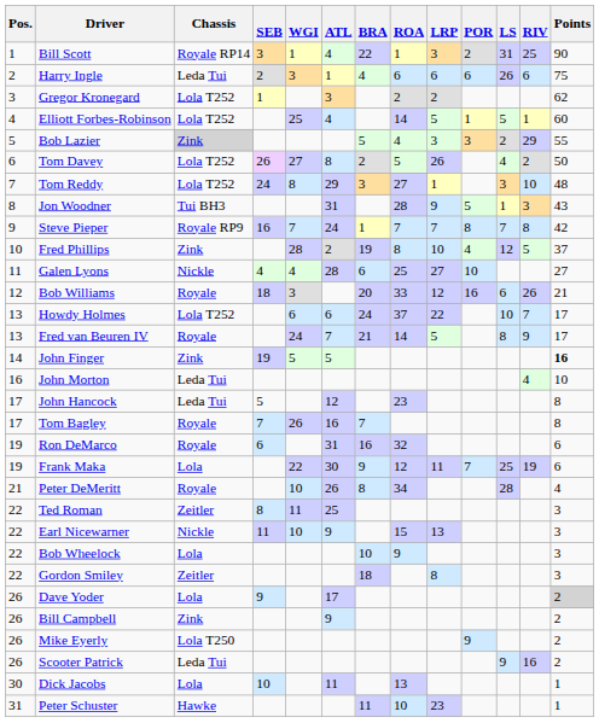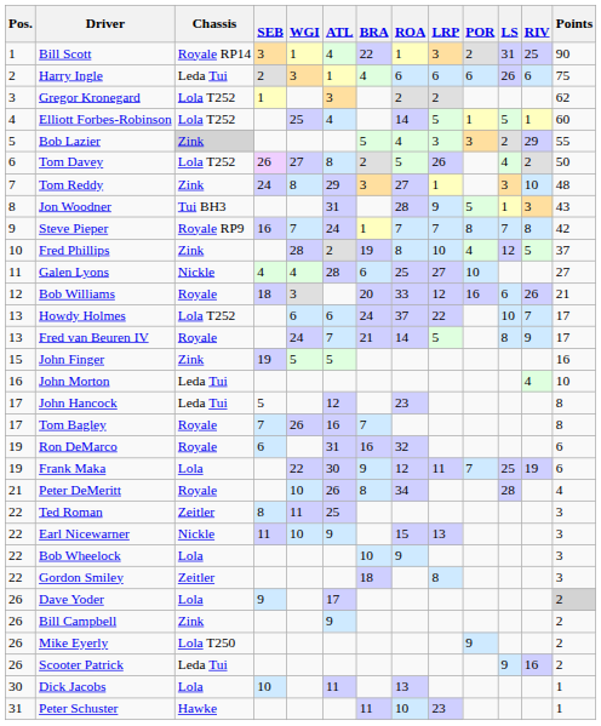 <table class="wikitable">
 <tr>
 <th>Pos.</th>
 <th>Driver</th>
 <th>Chassis</th>
 <th> <br> <a href='#'>SEB</a></th>
 <th> <br> <a href='#'>WGI</a></th>
 <th> <br> <a href='#'>ATL</a></th>
 <th> <br> <a href='#'>BRA</a></th>
 <th> <br> <a href='#'>ROA</a></th>
 <th> <br> <a href='#'>LRP</a></th>
 <th> <br> <a href='#'>POR</a></th>
 <th> <br> <a href='#'>LS</a></th>
 <th> <br> <a href='#'>RIV</a></th>
 <th>Points</th>
 </tr>
 <tr>
 <td>1</td>
 <td> <a href='#'>Bill Scott</a></td>
 <td><a href='#'>Royale</a> RP14</td>
 <td style="background:#FFDF9F;">3</td>
 <td style="background:#FFFFBF;">1</td>
 <td style="background:#DFFFDF;">4</td>
 <td style="background:#CFCFFF;">22</td>
 <td style="background:#FFFFBF;">1</td>
 <td style="background:#FFDF9F;">3</td>
 <td style="background:#DFDFDF;">2</td>
 <td style="background:#CFCFFF;">31</td>
 <td style="background:#CFCFFF;">25</td>
 <td>90</td>
 </tr>
 <tr>
 <td>2</td>
 <td> <a href='#'>Harry Ingle</a></td>
 <td>Leda <a href='#'>Tui</a></td>
 <td style="background:#DFDFDF;">2</td>
 <td style="background:#FFDF9F;">3</td>
 <td style="background:#FFFFBF;">1</td>
 <td style="background:#DFFFDF;">4</td>
 <td style="background:#CFEAFF;">6</td>
 <td style="background:#CFEAFF;">6</td>
 <td style="background:#CFEAFF;">6</td>
 <td style="background:#CFCFFF;">26</td>
 <td style="background:#CFEAFF;">6</td>
 <td>75</td>
 </tr>
 <tr>
 <td>3</td>
 <td> <a href='#'>Gregor Kronegard</a></td>
 <td><a href='#'>Lola</a> T252</td>
 <td style="background:#FFFFBF;">1</td>
 <td></td>
 <td style="background:#FFDF9F;">3</td>
 <td></td>
 <td style="background:#DFDFDF;">2</td>
 <td style="background:#DFDFDF;">2</td>
 <td></td>
 <td></td>
 <td></td>
 <td>62</td>
 </tr>
 <tr>
 <td>4</td>
 <td> <a href='#'>Elliott Forbes-Robinson</a></td>
 <td><a href='#'>Lola</a> T252</td>
 <td></td>
 <td style="background:#CFCFFF;">25</td>
 <td style="background:#CFEAFF;">4</td>
 <td></td>
 <td style="background:#CFCFFF;">14</td>
 <td style="background:#DFFFDF;">5</td>
 <td style="background:#FFFFBF;">1</td>
 <td style="background:#DFFFDF;">5</td>
 <td style="background:#FFFFBF;">1</td>
 <td>60</td>
 </tr>
 <tr>
 <td>5</td>
 <td> <a href='#'>Bob Lazier</a></td>
 <td style="background: lightgrey;"><a href='#'>Zink</a></td>
 <td></td>
 <td></td>
 <td></td>
 <td style="background:#DFFFDF;">5</td>
 <td style="background:#DFFFDF;">4</td>
 <td style="background:#DFFFDF;">3</td>
 <td style="background:#FFDF9F;">3</td>
 <td style="background:#DFDFDF;">2</td>
 <td style="background:#CFCFFF;">29</td>
 <td>55</td>
 </tr>
 <tr>
 <td>6</td>
 <td> <a href='#'>Tom Davey</a></td>
 <td><a href='#'>Lola</a> T252</td>
 <td style="background:#EFCFFF;">26</td>
 <td style="background:#CFCFFF;">27</td>
 <td style="background:#CFEAFF;">8</td>
 <td style="background:#DFDFDF;">2</td>
 <td style="background:#DFFFDF;">5</td>
 <td style="background:#CFCFFF;">26</td>
 <td></td>
 <td style="background:#DFFFDF;">4</td>
 <td style="background:#DFDFDF;">2</td>
 <td>50</td>
 </tr>
 <tr>
 <td>7</td>
 <td> <a href='#'>Tom Reddy</a></td>
-<td><a href='#'>Lola</a> T252</td>
+<td><a href='#'>Zink</a></td>
 <td style="background:#CFCFFF;">24</td>
 <td style="background:#CFEAFF;">8</td>
 <td style="background:#CFCFFF;">29</td>
 <td style="background:#FFDF9F;">3</td>
 <td style="background:#CFCFFF;">27</td>
 <td style="background:#FFFFBF;">1</td>
 <td></td>
 <td style="background:#FFDF9F;">3</td>
 <td style="background:#CFEAFF;">10</td>
 <td>48</td>
 </tr>
 <tr>
 <td>8</td>
 <td> <a href='#'>Jon Woodner</a></td>
 <td><a href='#'>Tui</a> BH3</td>
 <td></td>
 <td></td>
 <td style="background:#CFCFFF;">31</td>
 <td></td>
 <td style="background:#CFCFFF;">28</td>
 <td style="background:#CFEAFF;">9</td>
 <td style="background:#DFFFDF;">5</td>
 <td style="background:#FFFFBF;">1</td>
 <td style="background:#FFDF9F;">3</td>
 <td>43</td>
 </tr>
 <tr>
 <td>9</td>
 <td> <a href='#'>Steve Pieper</a></td>
 <td><a href='#'>Royale</a> RP9</td>
 <td style="background:#CFCFFF;">16</td>
 <td style="background:#CFEAFF;">7</td>
 <td style="background:#CFCFFF;">24</td>
 <td style="background:#FFFFBF;">1</td>
 <td style="background:#CFEAFF;">7</td>
 <td style="background:#CFEAFF;">7</td>
 <td style="background:#CFEAFF;">8</td>
 <td style="background:#CFEAFF;">7</td>
 <td style="background:#CFEAFF;">8</td>
 <td>42</td>
 </tr>
 <tr>
 <td>10</td>
 <td> <a href='#'>Fred Phillips</a></td>
 <td><a href='#'>Zink</a></td>
 <td></td>
 <td style="background:#CFCFFF;">28</td>
 <td style="background:#DFDFDF;">2</td>
 <td style="background:#CFCFFF;">19</td>
 <td style="background:#CFEAFF;">8</td>
 <td style="background:#CFEAFF;">10</td>
 <td style="background:#DFFFDF;">4</td>
 <td style="background:#CFCFFF;">12</td>
 <td style="background:#DFFFDF;">5</td>
 <td>37</td>
 </tr>
 <tr>
 <td>11</td>
 <td> <a href='#'>Galen Lyons</a></td>
 <td><a href='#'>Nickle</a></td>
 <td style="background:#DFFFDF;">4</td>
 <td style="background:#DFFFDF;">4</td>
 <td style="background:#CFCFFF;">28</td>
 <td style="background:#CFEAFF;">6</td>
 <td style="background:#CFCFFF;">25</td>
 <td style="background:#CFCFFF;">27</td>
 <td style="background:#CFEAFF;">10</td>
 <td></td>
 <td></td>
 <td>27</td>
 </tr>
 <tr>
 <td>12</td>
 <td> <a href='#'>Bob Williams</a></td>
 <td><a href='#'>Royale</a></td>
 <td style="background:#CFCFFF;">18</td>
 <td style="background:#DFDFDF;">3</td>
 <td></td>
 <td style="background:#CFCFFF;">20</td>
 <td style="background:#CFCFFF;">33</td>
 <td style="background:#CFCFFF;">12</td>
 <td style="background:#CFCFFF;">16</td>
 <td style="background:#CFEAFF;">6</td>
 <td style="background:#CFCFFF;">26</td>
 <td>21</td>
 </tr>
 <tr>
 <td>13</td>
 <td> <a href='#'>Howdy Holmes</a></td>
 <td><a href='#'>Lola</a> T252</td>
 <td></td>
 <td style="background:#CFEAFF;">6</td>
 <td style="background:#CFEAFF;">6</td>
 <td style="background:#CFCFFF;">24</td>
 <td style="background:#CFCFFF;">37</td>
 <td style="background:#CFCFFF;">22</td>
 <td></td>
 <td style="background:#CFEAFF;">10</td>
 <td style="background:#CFEAFF;">7</td>
 <td>17</td>
 </tr>
 <tr>
 <td>13</td>
 <td> <a href='#'>Fred van Beuren IV</a></td>
 <td><a href='#'>Royale</a></td>
 <td></td>
 <td style="background:#CFCFFF;">24</td>
 <td style="background:#CFEAFF;">7</td>
 <td style="background:#CFCFFF;">21</td>
 <td style="background:#CFCFFF;">14</td>
 <td style="background:#DFFFDF;">5</td>
 <td></td>
 <td style="background:#CFEAFF;">8</td>
 <td style="background:#CFEAFF;">9</td>
 <td>17</td>
 </tr>
 <tr>
-<td>14</td>
+<td>15</td>
 <td> <a href='#'>John Finger</a></td>
 <td><a href='#'>Zink</a></td>
 <td style="background:#CFCFFF;">19</td>
 <td style="background:#DFFFDF;">5</td>
 <td style="background:#DFFFDF;">5</td>
 <td></td>
 <td></td>
 <td></td>
 <td></td>
 <td></td>
 <td></td>
-<td><strong>16</strong></td>
+<td>16</td>
 </tr>
 <tr>
 <td>16</td>
 <td> <a href='#'>John Morton</a></td>
 <td>Leda <a href='#'>Tui</a></td>
 <td></td>
 <td></td>
 <td></td>
 <td></td>
 <td></td>
 <td></td>
 <td></td>
 <td></td>
 <td style="background:#DFFFDF;">4</td>
 <td>10</td>
 </tr>
 <tr>
 <td>17</td>
 <td> <a href='#'>John Hancock</a></td>
 <td>Leda <a href='#'>Tui</a></td>
 <td>5</td>
 <td></td>
 <td style="background:#CFCFFF;">12</td>
 <td></td>
 <td style="background:#CFCFFF;">23</td>
 <td></td>
 <td></td>
 <td></td>
 <td></td>
 <td>8</td>
 </tr>
 <tr>
 <td>17</td>
 <td> <a href='#'>Tom Bagley</a></td>
 <td><a href='#'>Royale</a></td>
 <td style="background:#CFEAFF;">7</td>
 <td style="background:#CFCFFF;">26</td>
 <td style="background:#CFCFFF;">16</td>
 <td style="background:#CFEAFF;">7</td>
 <td></td>
 <td></td>
 <td></td>
 <td></td>
 <td></td>
 <td>8</td>
 </tr>
 <tr>
 <td>19</td>
 <td> <a href='#'>Ron DeMarco</a></td>
 <td><a href='#'>Royale</a></td>
 <td style="background:#CFEAFF;">6</td>
 <td></td>
 <td style="background:#CFCFFF;">31</td>
 <td style="background:#CFCFFF;">16</td>
 <td style="background:#CFCFFF;">32</td>
 <td></td>
 <td></td>
 <td></td>
 <td></td>
 <td>6</td>
 </tr>
 <tr>
 <td>19</td>
 <td> <a href='#'>Frank Maka</a></td>
 <td><a href='#'>Lola</a></td>
 <td></td>
 <td style="background:#CFCFFF;">22</td>
 <td style="background:#CFCFFF;">30</td>
 <td style="background:#CFEAFF;">9</td>
 <td style="background:#CFCFFF;">12</td>
 <td style="background:#CFCFFF;">11</td>
 <td style="background:#CFEAFF;">7</td>
 <td style="background:#CFCFFF;">25</td>
 <td style="background:#CFCFFF;">19</td>
 <td>6</td>
 </tr>
 <tr>
 <td>21</td>
 <td> <a href='#'>Peter DeMeritt</a></td>
 <td><a href='#'>Royale</a></td>
 <td></td>
 <td style="background:#CFEAFF;">10</td>
 <td style="background:#CFCFFF;">26</td>
 <td style="background:#CFEAFF;">8</td>
 <td style="background:#CFCFFF;">34</td>
 <td></td>
 <td></td>
 <td style="background:#CFCFFF;">28</td>
 <td></td>
 <td>4</td>
 </tr>
 <tr>
 <td>22</td>
 <td> <a href='#'>Ted Roman</a></td>
 <td><a href='#'>Zeitler</a></td>
 <td style="background:#CFEAFF;">8</td>
 <td style="background:#CFCFFF;">11</td>
 <td style="background:#CFCFFF;">25</td>
 <td></td>
 <td></td>
 <td></td>
 <td></td>
 <td></td>
 <td></td>
 <td>3</td>
 </tr>
 <tr>
 <td>22</td>
 <td> <a href='#'>Earl Nicewarner</a></td>
 <td><a href='#'>Nickle</a></td>
 <td style="background:#CFCFFF;">11</td>
 <td style="background:#CFEAFF;">10</td>
 <td style="background:#CFEAFF;">9</td>
 <td></td>
 <td style="background:#CFCFFF;">15</td>
 <td style="background:#CFCFFF;">13</td>
 <td></td>
 <td></td>
 <td></td>
 <td>3</td>
 </tr>
 <tr>
 <td>22</td>
 <td> <a href='#'>Bob Wheelock</a></td>
 <td><a href='#'>Lola</a></td>
 <td></td>
 <td></td>
 <td></td>
 <td style="background:#CFEAFF;">10</td>
 <td style="background:#CFEAFF;">9</td>
 <td></td>
 <td></td>
 <td></td>
 <td></td>
 <td>3</td>
 </tr>
 <tr>
 <td>22</td>
 <td> <a href='#'>Gordon Smiley</a></td>
 <td><a href='#'>Zeitler</a></td>
 <td></td>
 <td></td>
 <td></td>
 <td style="background:#CFCFFF;">18</td>
 <td></td>
 <td style="background:#CFEAFF;">8</td>
 <td></td>
 <td></td>
 <td></td>
 <td>3</td>
 </tr>
 <tr>
 <td>26</td>
 <td> <a href='#'>Dave Yoder</a></td>
 <td><a href='#'>Lola</a></td>
 <td style="background:#CFEAFF;">9</td>
 <td></td>
 <td style="background:#CFCFFF;">17</td>
 <td></td>
 <td></td>
 <td></td>
 <td></td>
 <td></td>
 <td></td>
 <td style="background: lightgrey;">2</td>
 </tr>
 <tr>
 <td>26</td>
 <td> <a href='#'>Bill Campbell</a></td>
 <td><a href='#'>Zink</a></td>
 <td></td>
 <td></td>
 <td style="background:#CFEAFF;">9</td>
 <td></td>
 <td></td>
 <td></td>
 <td></td>
 <td></td>
 <td></td>
 <td>2</td>
 </tr>
 <tr>
 <td>26</td>
 <td> <a href='#'>Mike Eyerly</a></td>
 <td><a href='#'>Lola</a> T250</td>
 <td></td>
 <td></td>
 <td></td>
 <td></td>
 <td></td>
 <td></td>
 <td style="background:#CFEAFF;">9</td>
 <td></td>
 <td></td>
 <td>2</td>
 </tr>
 <tr>
 <td>26</td>
 <td> <a href='#'>Scooter Patrick</a></td>
 <td>Leda <a href='#'>Tui</a></td>
 <td></td>
 <td></td>
 <td></td>
 <td></td>
 <td></td>
 <td></td>
 <td></td>
 <td style="background:#CFEAFF;">9</td>
 <td style="background:#CFCFFF;">16</td>
 <td>2</td>
 </tr>
 <tr>
 <td>30</td>
 <td> <a href='#'>Dick Jacobs</a></td>
 <td><a href='#'>Lola</a></td>
 <td style="background:#CFEAFF;">10</td>
 <td></td>
 <td style="background:#CFCFFF;">11</td>
 <td></td>
 <td style="background:#CFCFFF;">13</td>
 <td></td>
 <td></td>
 <td></td>
 <td></td>
 <td>1</td>
 </tr>
 <tr>
 <td>31</td>
 <td> <a href='#'>Peter Schuster</a></td>
 <td><a href='#'>Hawke</a></td>
 <td></td>
 <td></td>
 <td></td>
 <td style="background:#CFCFFF;">11</td>
 <td style="background:#CFEAFF;">10</td>
 <td style="background:#CFCFFF;">23</td>
 <td></td>
 <td></td>
 <td></td>
 <td>1</td>
 </tr>
 </table>
